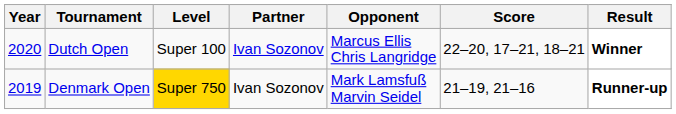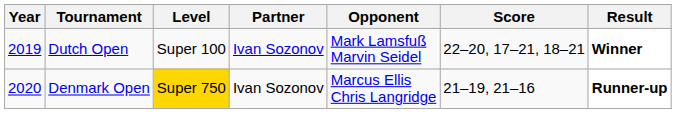 <table class="sortable wikitable" style="font-size: 90%;">
 <tr>
 <th>Year</th>
 <th>Tournament</th>
 <th>Level</th>
 <th>Partner</th>
 <th>Opponent</th>
 <th>Score</th>
 <th>Result</th>
 </tr>
 <tr>
-<td align="center"><a href='#'>2020</a></td>
+<td align="center"><a href='#'>2019</a></td>
 <td align="left"><a href='#'>Dutch Open</a></td>
 <td align="left">Super 100</td>
 <td align="left"> <a href='#'>Ivan Sozonov</a></td>
-<td align="left"> <a href='#'>Marcus Ellis</a> <br>  <a href='#'>Chris Langridge</a></td>
+<td align="left"> <a href='#'>Mark Lamsfuß</a> <br>  <a href='#'>Marvin Seidel</a></td>
 <td align="left">22–20, 17–21, 18–21</td>
 <td style="text-align:left; background:white"><strong> Winner</strong></td>
 </tr>
 <tr>
-<td align="center"><a href='#'>2019</a></td>
+<td align="center"><a href='#'>2020</a></td>
 <td align="left"><a href='#'>Denmark Open</a></td>
 <td align="left" style="background: gold;">Super 750</td>
 <td align="left"> Ivan Sozonov</td>
-<td align="left"> <a href='#'>Mark Lamsfuß</a> <br>  <a href='#'>Marvin Seidel</a></td>
+<td align="left"> <a href='#'>Marcus Ellis</a> <br>  <a href='#'>Chris Langridge</a></td>
 <td align="left">21–19, 21–16</td>
 <td style="text-align:left; background:white"> <strong>Runner-up</strong></td>
 </tr>
 </table>
